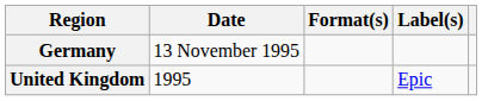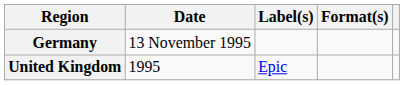 <table class="wikitable plainrowheaders">
 <tr>
 <th scope="col">Region</th>
 <th scope="col">Date</th>
+<th scope="col">Label(s)</th>
 <th scope="col">Format(s)</th>
-<th scope="col">Label(s)</th>
 <th scope="col"></th>
 </tr>
 <tr>
 <th scope="row">Germany</th>
 <td>13 November 1995</td>
 <td></td>
 <td></td>
 <td></td>
 </tr>
 <tr>
 <th scope="row">United Kingdom</th>
 <td>1995</td>
+<td><a href='#'>Epic</a></td>
 <td></td>
-<td><a href='#'>Epic</a></td>
 <td></td>
 </tr>
 </table>
